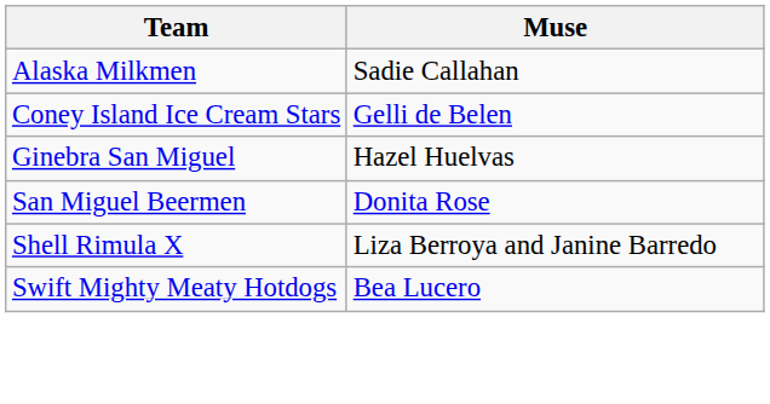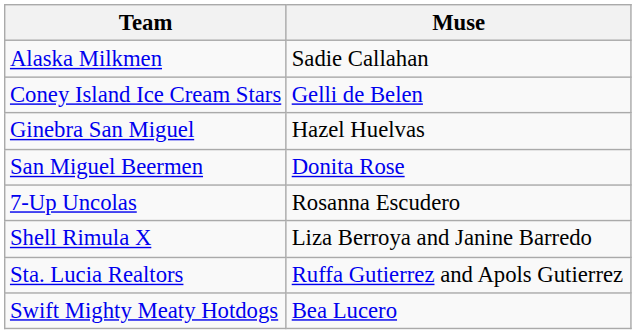 <table class="wikitable sortable sortable">
 <tr>
 <th style="width:45%;">Team</th>
 <th style="width:55%;">Muse</th>
 </tr>
 <tr>
 <td><a href='#'>Alaska Milkmen</a></td>
 <td>Sadie Callahan</td>
 </tr>
 <tr>
 <td><a href='#'>Coney Island Ice Cream Stars</a></td>
 <td><a href='#'>Gelli de Belen</a></td>
 </tr>
 <tr>
 <td><a href='#'>Ginebra San Miguel</a></td>
 <td>Hazel Huelvas</td>
 </tr>
 <tr>
 <td><a href='#'>San Miguel Beermen</a></td>
 <td><a href='#'>Donita Rose</a></td>
 </tr>
 <tr>
+<td><a href='#'>7-Up Uncolas</a></td>
+<td>Rosanna Escudero</td>
+</tr>
+<tr>
 <td><a href='#'>Shell Rimula X</a></td>
 <td>Liza Berroya and Janine Barredo</td>
+</tr>
+<tr>
+<td><a href='#'>Sta. Lucia Realtors</a></td>
+<td><a href='#'>Ruffa Gutierrez</a> and Apols Gutierrez</td>
 </tr>
 <tr>
 <td><a href='#'>Swift Mighty Meaty Hotdogs</a></td>
 <td><a href='#'>Bea Lucero</a></td>
 </tr>
 </table>
